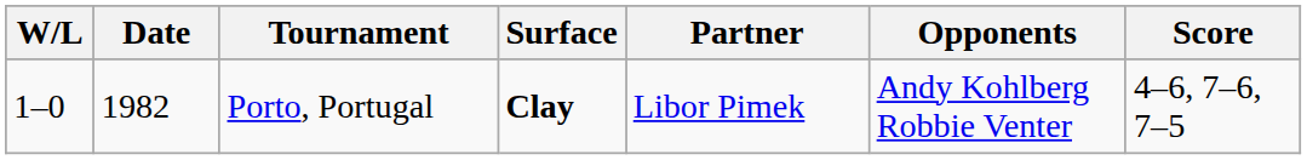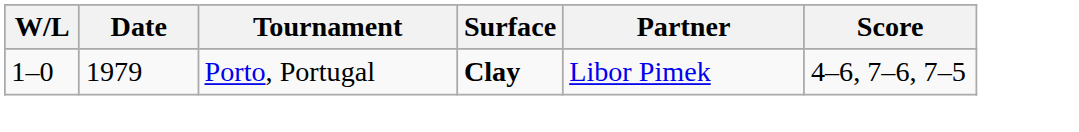 <table class="sortable wikitable">
 <tr>
 <th style="width:35px" class="unsortable">W/L</th>
 <th style="width:60px">Date</th>
 <th style="width:140px">Tournament</th>
 <th style="width:50px">Surface</th>
 <th style="width:130px">Partner</th>
-<th style="width:130px">Opponents</th>
 <th style="width:90px" class="unsortable">Score</th>
 </tr>
 <tr>
 <td>1–0</td>
-<td>1982</td>
+<td>1979</td>
 <td><a href='#'>Porto</a>, Portugal</td>
 <td><strong>Clay</strong></td>
 <td> <a href='#'>Libor Pimek</a></td>
-<td> <a href='#'>Andy Kohlberg</a><br> <a href='#'>Robbie Venter</a></td>
 <td>4–6, 7–6, 7–5</td>
 </tr>
 </table>
